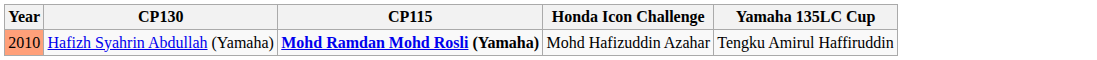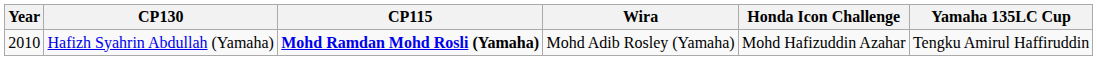 <table class="wikitable">
 <tr>
 <th>Year</th>
 <th>CP130</th>
 <th>CP115</th>
+<th>Wira</th>
 <th>Honda Icon Challenge</th>
 <th>Yamaha 135LC Cup</th>
 </tr>
 <tr>
-<td style="background: lightsalmon;">2010</td>
+<td>2010</td>
 <td><a href='#'>Hafizh Syahrin Abdullah</a> (Yamaha)</td>
 <td><strong><a href='#'>Mohd Ramdan Mohd Rosli</a> (Yamaha)</strong></td>
+<td>Mohd Adib Rosley (Yamaha)</td>
 <td>Mohd Hafizuddin Azahar</td>
 <td>Tengku Amirul Haffiruddin</td>
 </tr>
 </table>
